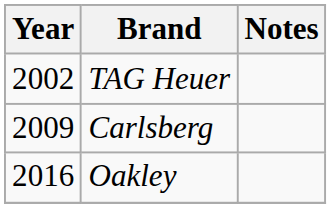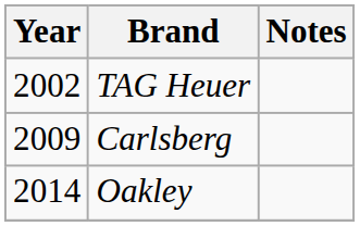 <table class="wikitable sortable">
 <tr>
 <th>Year</th>
 <th>Brand</th>
 <th>Notes</th>
 </tr>
 <tr>
 <td>2002</td>
 <td><em>TAG Heuer</em></td>
 <td></td>
 </tr>
 <tr>
 <td>2009</td>
 <td><em>Carlsberg</em></td>
 <td></td>
 </tr>
 <tr>
-<td>2016</td>
+<td>2014</td>
 <td><em>Oakley</em></td>
 <td></td>
 </tr>
 <tr>
 </tr>
 </table>
